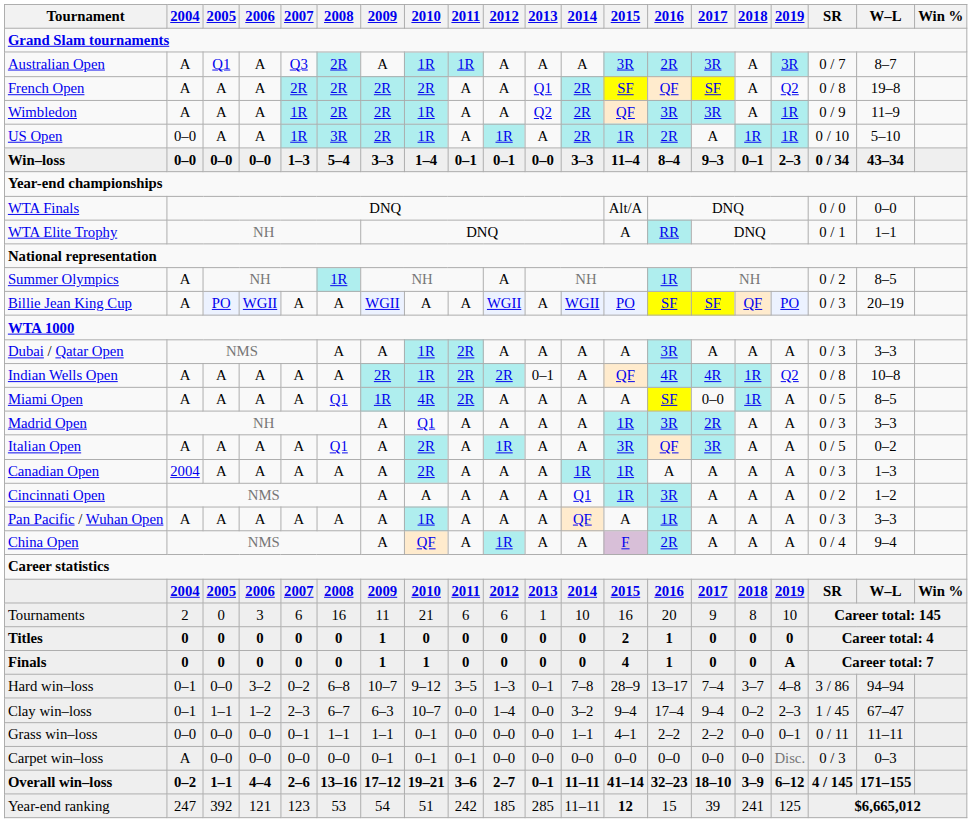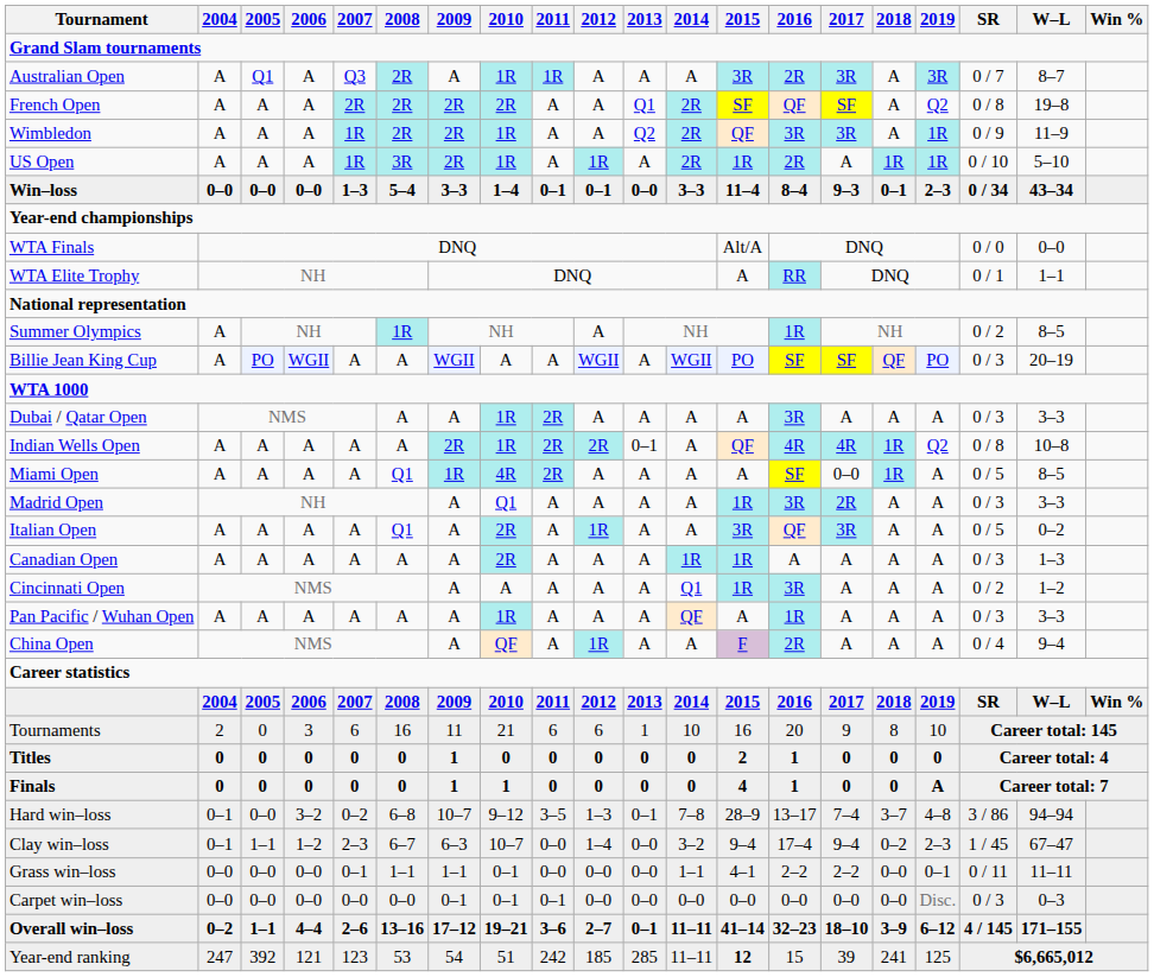 <table class="wikitable nowrap" style=text-align:center;font-size:97%>
 <tr>
 <th>Tournament</th>
 <th><a href='#'>2004</a></th>
 <th><a href='#'>2005</a></th>
 <th><a href='#'>2006</a></th>
 <th><a href='#'>2007</a></th>
 <th><a href='#'>2008</a></th>
 <th><a href='#'>2009</a></th>
 <th><a href='#'>2010</a></th>
 <th><a href='#'>2011</a></th>
 <th><a href='#'>2012</a></th>
 <th><a href='#'>2013</a></th>
 <th><a href='#'>2014</a></th>
 <th><a href='#'>2015</a></th>
 <th><a href='#'>2016</a></th>
 <th><a href='#'>2017</a></th>
 <th><a href='#'>2018</a></th>
 <th><a href='#'>2019</a></th>
 <th>SR</th>
 <th>W–L</th>
 <th>Win %</th>
 </tr>
 <tr>
 <td colspan="20" style="text-align:left"><strong><a href='#'>Grand Slam tournaments</a></strong></td>
 </tr>
 <tr>
 <td align=left><a href='#'>Australian Open</a></td>
 <td>A</td>
 <td><a href='#'>Q1</a></td>
 <td>A</td>
 <td><a href='#'>Q3</a></td>
 <td bgcolor=afeeee><a href='#'>2R</a></td>
 <td>A</td>
 <td bgcolor=afeeee><a href='#'>1R</a></td>
 <td bgcolor=afeeee><a href='#'>1R</a></td>
 <td>A</td>
 <td>A</td>
 <td>A</td>
 <td bgcolor=afeeee><a href='#'>3R</a></td>
 <td bgcolor=afeeee><a href='#'>2R</a></td>
 <td bgcolor=afeeee><a href='#'>3R</a></td>
 <td>A</td>
 <td bgcolor=afeeee><a href='#'>3R</a></td>
 <td>0 / 7</td>
 <td>8–7</td>
 <td></td>
 </tr>
 <tr>
 <td align=left><a href='#'>French Open</a></td>
 <td>A</td>
 <td>A</td>
 <td>A</td>
 <td bgcolor=afeeee><a href='#'>2R</a></td>
 <td bgcolor=afeeee><a href='#'>2R</a></td>
 <td bgcolor=afeeee><a href='#'>2R</a></td>
 <td bgcolor=afeeee><a href='#'>2R</a></td>
 <td>A</td>
 <td>A</td>
 <td><a href='#'>Q1</a></td>
 <td bgcolor=afeeee><a href='#'>2R</a></td>
 <td style=background:yellow><a href='#'>SF</a></td>
 <td bgcolor=ffebcd><a href='#'>QF</a></td>
 <td style=background:yellow><a href='#'>SF</a></td>
 <td>A</td>
 <td><a href='#'>Q2</a></td>
 <td>0 / 8</td>
 <td>19–8</td>
 <td></td>
 </tr>
 <tr>
 <td align=left><a href='#'>Wimbledon</a></td>
 <td>A</td>
 <td>A</td>
 <td>A</td>
 <td bgcolor=afeeee><a href='#'>1R</a></td>
 <td bgcolor=afeeee><a href='#'>2R</a></td>
 <td bgcolor=afeeee><a href='#'>2R</a></td>
 <td bgcolor=afeeee><a href='#'>1R</a></td>
 <td>A</td>
 <td>A</td>
 <td><a href='#'>Q2</a></td>
 <td bgcolor=afeeee><a href='#'>2R</a></td>
 <td bgcolor=ffebcd><a href='#'>QF</a></td>
 <td bgcolor=afeeee><a href='#'>3R</a></td>
 <td bgcolor=afeeee><a href='#'>3R</a></td>
 <td>A</td>
 <td bgcolor=afeeee><a href='#'>1R</a></td>
 <td>0 / 9</td>
 <td>11–9</td>
 <td></td>
 </tr>
 <tr>
 <td align=left><a href='#'>US Open</a></td>
-<td>0–0</td>
+<td>A</td>
 <td>A</td>
 <td>A</td>
 <td bgcolor=afeeee><a href='#'>1R</a></td>
 <td bgcolor=afeeee><a href='#'>3R</a></td>
 <td bgcolor=afeeee><a href='#'>2R</a></td>
 <td bgcolor=afeeee><a href='#'>1R</a></td>
 <td>A</td>
 <td bgcolor=afeeee><a href='#'>1R</a></td>
 <td>A</td>
 <td bgcolor=afeeee><a href='#'>2R</a></td>
 <td bgcolor=afeeee><a href='#'>1R</a></td>
 <td bgcolor=afeeee><a href='#'>2R</a></td>
 <td>A</td>
 <td bgcolor=afeeee><a href='#'>1R</a></td>
 <td bgcolor=afeeee><a href='#'>1R</a></td>
 <td>0 / 10</td>
 <td>5–10</td>
 <td></td>
 </tr>
 <tr style=background:#efefef;font-weight:bold>
 <td style=text-align:left>Win–loss</td>
 <td>0–0</td>
 <td>0–0</td>
 <td>0–0</td>
 <td>1–3</td>
 <td>5–4</td>
 <td>3–3</td>
 <td>1–4</td>
 <td>0–1</td>
 <td>0–1</td>
 <td>0–0</td>
 <td>3–3</td>
 <td>11–4</td>
 <td>8–4</td>
 <td>9–3</td>
 <td>0–1</td>
 <td>2–3</td>
 <td>0 / 34</td>
 <td>43–34</td>
 <td></td>
 </tr>
 <tr>
 <td colspan="20" align="left"><strong>Year-end championships</strong></td>
 </tr>
 <tr>
 <td align=left><a href='#'>WTA Finals</a></td>
 <td colspan=11>DNQ</td>
 <td>Alt/A</td>
 <td colspan=4>DNQ</td>
 <td>0 / 0</td>
 <td>0–0</td>
 <td></td>
 </tr>
 <tr>
 <td align=left><a href='#'>WTA Elite Trophy</a></td>
 <td style=color:#767676 colspan=5>NH</td>
 <td colspan=6>DNQ</td>
 <td>A</td>
 <td bgcolor=afeeee><a href='#'>RR</a></td>
 <td colspan=3>DNQ</td>
 <td>0 / 1</td>
 <td>1–1</td>
 <td></td>
 </tr>
 <tr>
 <td colspan="20" align="left"><strong>National representation</strong></td>
 </tr>
 <tr>
 <td align=left><a href='#'>Summer Olympics</a></td>
 <td>A</td>
 <td style=color:#767676 colspan=3>NH</td>
 <td bgcolor=afeeee><a href='#'>1R</a></td>
 <td style=color:#767676 colspan=3>NH</td>
 <td>A</td>
 <td style=color:#767676 colspan=3>NH</td>
 <td bgcolor=afeeee><a href='#'>1R</a></td>
 <td style=color:#767676 colspan=3>NH</td>
 <td>0 / 2</td>
 <td>8–5</td>
 <td></td>
 </tr>
 <tr>
 <td align=left><a href='#'>Billie Jean King Cup</a></td>
 <td>A</td>
 <td bgcolor=ecf2ff><a href='#'>PO</a></td>
 <td bgcolor=ecf2ff><a href='#'>WGII</a></td>
 <td>A</td>
 <td>A</td>
 <td bgcolor=ecf2ff><a href='#'>WGII</a></td>
 <td>A</td>
 <td>A</td>
 <td bgcolor=ecf2ff><a href='#'>WGII</a></td>
 <td>A</td>
 <td bgcolor=ecf2ff><a href='#'>WGII</a></td>
 <td bgcolor=ecf2ff><a href='#'>PO</a></td>
 <td bgcolor=yellow><a href='#'>SF</a></td>
 <td bgcolor=yellow><a href='#'>SF</a></td>
 <td bgcolor=ffebcd><a href='#'>QF</a></td>
 <td bgcolor=ecf2ff><a href='#'>PO</a></td>
 <td>0 / 3</td>
 <td>20–19</td>
 <td></td>
 </tr>
 <tr>
 <td colspan="20" style="text-align:left"><strong><a href='#'>WTA 1000</a></strong></td>
 </tr>
 <tr>
 <td align="left"><a href='#'>Dubai</a> / <a href='#'>Qatar Open</a></td>
 <td colspan="4" style="color:#767676">NMS</td>
 <td>A</td>
 <td>A</td>
 <td bgcolor="afeeee"><a href='#'>1R</a></td>
 <td bgcolor="afeeee"><a href='#'>2R</a></td>
 <td>A</td>
 <td>A</td>
 <td>A</td>
 <td>A</td>
 <td bgcolor="afeeee"><a href='#'>3R</a></td>
 <td>A</td>
 <td>A</td>
 <td>A</td>
 <td>0 / 3</td>
 <td>3–3</td>
 <td></td>
 </tr>
 <tr>
 <td align=left><a href='#'>Indian Wells Open</a></td>
 <td>A</td>
 <td>A</td>
 <td>A</td>
 <td>A</td>
 <td>A</td>
 <td bgcolor=afeeee><a href='#'>2R</a></td>
 <td bgcolor=afeeee><a href='#'>1R</a></td>
 <td bgcolor=afeeee><a href='#'>2R</a></td>
 <td bgcolor=afeeee><a href='#'>2R</a></td>
 <td>0–1</td>
 <td>A</td>
 <td bgcolor=ffebcd><a href='#'>QF</a></td>
 <td bgcolor=afeeee><a href='#'>4R</a></td>
 <td bgcolor=afeeee><a href='#'>4R</a></td>
 <td bgcolor=afeeee><a href='#'>1R</a></td>
 <td><a href='#'>Q2</a></td>
 <td>0 / 8</td>
 <td>10–8</td>
 <td></td>
 </tr>
 <tr>
 <td align=left><a href='#'>Miami Open</a></td>
 <td>A</td>
 <td>A</td>
 <td>A</td>
 <td>A</td>
 <td><a href='#'>Q1</a></td>
 <td bgcolor=afeeee><a href='#'>1R</a></td>
 <td bgcolor=afeeee><a href='#'>4R</a></td>
 <td bgcolor=afeeee><a href='#'>2R</a></td>
 <td>A</td>
 <td>A</td>
 <td>A</td>
 <td>A</td>
 <td style=background:yellow><a href='#'>SF</a></td>
 <td>0–0</td>
 <td bgcolor=afeeee><a href='#'>1R</a></td>
 <td>A</td>
 <td>0 / 5</td>
 <td>8–5</td>
 <td></td>
 </tr>
 <tr>
 <td align=left><a href='#'>Madrid Open</a></td>
 <td colspan=5 style=color:#767676>NH</td>
 <td>A</td>
 <td><a href='#'>Q1</a></td>
 <td>A</td>
 <td>A</td>
 <td>A</td>
 <td>A</td>
 <td bgcolor=afeeee><a href='#'>1R</a></td>
 <td bgcolor=afeeee><a href='#'>3R</a></td>
 <td bgcolor=afeeee><a href='#'>2R</a></td>
 <td>A</td>
 <td>A</td>
 <td>0 / 3</td>
 <td>3–3</td>
 <td></td>
 </tr>
 <tr>
 <td align=left><a href='#'>Italian Open</a></td>
 <td>A</td>
 <td>A</td>
 <td>A</td>
 <td>A</td>
 <td><a href='#'>Q1</a></td>
 <td>A</td>
 <td bgcolor=afeeee><a href='#'>2R</a></td>
 <td>A</td>
 <td bgcolor=afeeee><a href='#'>1R</a></td>
 <td>A</td>
 <td>A</td>
 <td bgcolor=afeeee><a href='#'>3R</a></td>
 <td bgcolor=ffebcd><a href='#'>QF</a></td>
 <td bgcolor=afeeee><a href='#'>3R</a></td>
 <td>A</td>
 <td>A</td>
 <td>0 / 5</td>
 <td>0–2</td>
 <td></td>
 </tr>
 <tr>
 <td align=left><a href='#'>Canadian Open</a></td>
-<td><a href='#'>2004</a></td>
+<td>A</td>
 <td>A</td>
 <td>A</td>
 <td>A</td>
 <td>A</td>
 <td>A</td>
 <td bgcolor=afeeee><a href='#'>2R</a></td>
 <td>A</td>
 <td>A</td>
 <td>A</td>
 <td bgcolor=afeeee><a href='#'>1R</a></td>
 <td bgcolor=afeeee><a href='#'>1R</a></td>
 <td>A</td>
 <td>A</td>
 <td>A</td>
 <td>A</td>
 <td>0 / 3</td>
 <td>1–3</td>
 <td></td>
 </tr>
 <tr>
 <td align=left><a href='#'>Cincinnati Open</a></td>
 <td colspan=5 style=color:#767676>NMS</td>
 <td>A</td>
 <td>A</td>
 <td>A</td>
 <td>A</td>
 <td>A</td>
 <td><a href='#'>Q1</a></td>
 <td bgcolor=afeeee><a href='#'>1R</a></td>
 <td bgcolor=afeeee><a href='#'>3R</a></td>
 <td>A</td>
 <td>A</td>
 <td>A</td>
 <td>0 / 2</td>
 <td>1–2</td>
 <td></td>
 </tr>
 <tr>
 <td align=left><a href='#'>Pan Pacific</a> / <a href='#'>Wuhan Open</a></td>
 <td>A</td>
 <td>A</td>
 <td>A</td>
 <td>A</td>
 <td>A</td>
 <td>A</td>
 <td bgcolor=afeeee><a href='#'>1R</a></td>
 <td>A</td>
 <td>A</td>
 <td>A</td>
 <td bgcolor=ffebcd><a href='#'>QF</a></td>
 <td>A</td>
 <td bgcolor=afeeee><a href='#'>1R</a></td>
 <td>A</td>
 <td>A</td>
 <td>A</td>
 <td>0 / 3</td>
 <td>3–3</td>
 <td></td>
 </tr>
 <tr>
 <td align="left"><a href='#'>China Open</a></td>
 <td colspan="5" style="color:#767676">NMS</td>
 <td>A</td>
 <td bgcolor="ffebcd"><a href='#'>QF</a></td>
 <td>A</td>
 <td bgcolor="afeeee"><a href='#'>1R</a></td>
 <td>A</td>
 <td>A</td>
 <td style="background:thistle"><a href='#'>F</a></td>
 <td bgcolor="afeeee"><a href='#'>2R</a></td>
 <td>A</td>
 <td>A</td>
 <td>A</td>
 <td>0 / 4</td>
 <td>9–4</td>
 <td></td>
 </tr>
 <tr>
 <td colspan="20" style="text-align:left"><strong>Career statistics</strong></td>
 </tr>
 <tr style=background:#efefef;font-weight:bold>
 <td></td>
 <td><a href='#'>2004</a></td>
 <td><a href='#'>2005</a></td>
 <td><a href='#'>2006</a></td>
 <td><a href='#'>2007</a></td>
 <td><a href='#'>2008</a></td>
 <td><a href='#'>2009</a></td>
 <td><a href='#'>2010</a></td>
 <td><a href='#'>2011</a></td>
 <td><a href='#'>2012</a></td>
 <td><a href='#'>2013</a></td>
 <td><a href='#'>2014</a></td>
 <td><a href='#'>2015</a></td>
 <td><a href='#'>2016</a></td>
 <td><a href='#'>2017</a></td>
 <td><a href='#'>2018</a></td>
 <td><a href='#'>2019</a></td>
 <td>SR</td>
 <td>W–L</td>
 <td>Win %</td>
 </tr>
 <tr style=background:#efefef>
 <td align=left>Tournaments</td>
 <td>2</td>
 <td>0</td>
 <td>3</td>
 <td>6</td>
 <td>16</td>
 <td>11</td>
 <td>21</td>
 <td>6</td>
 <td>6</td>
 <td>1</td>
 <td>10</td>
 <td>16</td>
 <td>20</td>
 <td>9</td>
 <td>8</td>
 <td>10</td>
 <td colspan=3><strong>Career total: 145</strong></td>
 </tr>
 <tr style=background:#efefef;font-weight:bold>
 <td align=left>Titles</td>
 <td>0</td>
 <td>0</td>
 <td>0</td>
 <td>0</td>
 <td>0</td>
 <td>1</td>
 <td>0</td>
 <td>0</td>
 <td>0</td>
 <td>0</td>
 <td>0</td>
 <td>2</td>
 <td>1</td>
 <td>0</td>
 <td>0</td>
 <td>0</td>
 <td colspan=3>Career total: 4</td>
 </tr>
 <tr style=background:#efefef;font-weight:bold>
 <td align=left>Finals</td>
 <td>0</td>
 <td>0</td>
 <td>0</td>
 <td>0</td>
 <td>0</td>
 <td>1</td>
 <td>1</td>
 <td>0</td>
 <td>0</td>
 <td>0</td>
 <td>0</td>
 <td>4</td>
 <td>1</td>
 <td>0</td>
 <td>0</td>
 <td>A</td>
 <td colspan=3>Career total: 7</td>
 </tr>
 <tr style=background:#efefef>
 <td align=left>Hard win–loss</td>
 <td>0–1</td>
 <td>0–0</td>
 <td>3–2</td>
 <td>0–2</td>
 <td>6–8</td>
 <td>10–7</td>
 <td>9–12</td>
 <td>3–5</td>
 <td>1–3</td>
 <td>0–1</td>
 <td>7–8</td>
 <td>28–9</td>
 <td>13–17</td>
 <td>7–4</td>
 <td>3–7</td>
 <td>4–8</td>
 <td>3 / 86</td>
 <td>94–94</td>
 <td></td>
 </tr>
 <tr style=background:#efefef>
 <td align=left>Clay win–loss</td>
 <td>0–1</td>
 <td>1–1</td>
 <td>1–2</td>
 <td>2–3</td>
 <td>6–7</td>
 <td>6–3</td>
 <td>10–7</td>
 <td>0–0</td>
 <td>1–4</td>
 <td>0–0</td>
 <td>3–2</td>
 <td>9–4</td>
 <td>17–4</td>
 <td>9–4</td>
 <td>0–2</td>
 <td>2–3</td>
 <td>1 / 45</td>
 <td>67–47</td>
 <td></td>
 </tr>
 <tr style=background:#efefef>
 <td align=left>Grass win–loss</td>
 <td>0–0</td>
 <td>0–0</td>
 <td>0–0</td>
 <td>0–1</td>
 <td>1–1</td>
 <td>1–1</td>
 <td>0–1</td>
 <td>0–0</td>
 <td>0–0</td>
 <td>0–0</td>
 <td>1–1</td>
 <td>4–1</td>
 <td>2–2</td>
 <td>2–2</td>
 <td>0–0</td>
 <td>0–1</td>
 <td>0 / 11</td>
 <td>11–11</td>
 <td></td>
 </tr>
 <tr style=background:#efefef>
 <td align=left>Carpet win–loss</td>
-<td>A</td>
+<td>0–0</td>
 <td>0–0</td>
 <td>0–0</td>
 <td>0–0</td>
 <td>0–0</td>
 <td>0–1</td>
 <td>0–1</td>
 <td>0–1</td>
 <td>0–0</td>
 <td>0–0</td>
 <td>0–0</td>
 <td>0–0</td>
 <td>0–0</td>
 <td>0–0</td>
 <td>0–0</td>
 <td style=color:#767676>Disc.</td>
 <td>0 / 3</td>
 <td>0–3</td>
 <td></td>
 </tr>
 <tr style=background:#efefef;font-weight:bold>
 <td align=left>Overall win–loss</td>
 <td>0–2</td>
 <td>1–1</td>
 <td>4–4</td>
 <td>2–6</td>
 <td>13–16</td>
 <td>17–12</td>
 <td>19–21</td>
 <td>3–6</td>
 <td>2–7</td>
 <td>0–1</td>
 <td>11–11</td>
 <td>41–14</td>
 <td>32–23</td>
 <td>18–10</td>
 <td>3–9</td>
 <td>6–12</td>
 <td>4 / 145</td>
 <td>171–155</td>
 <td></td>
 </tr>
 <tr style=background:#efefef>
 <td align=left>Year-end ranking</td>
 <td>247</td>
 <td>392</td>
 <td>121</td>
 <td>123</td>
 <td>53</td>
 <td>54</td>
 <td>51</td>
 <td>242</td>
 <td>185</td>
 <td>285</td>
 <td>11–11</td>
 <td><strong>12</strong></td>
 <td>15</td>
 <td>39</td>
 <td>241</td>
 <td>125</td>
 <td colspan=3><strong>$6,665,012</strong></td>
 </tr>
 </table>
